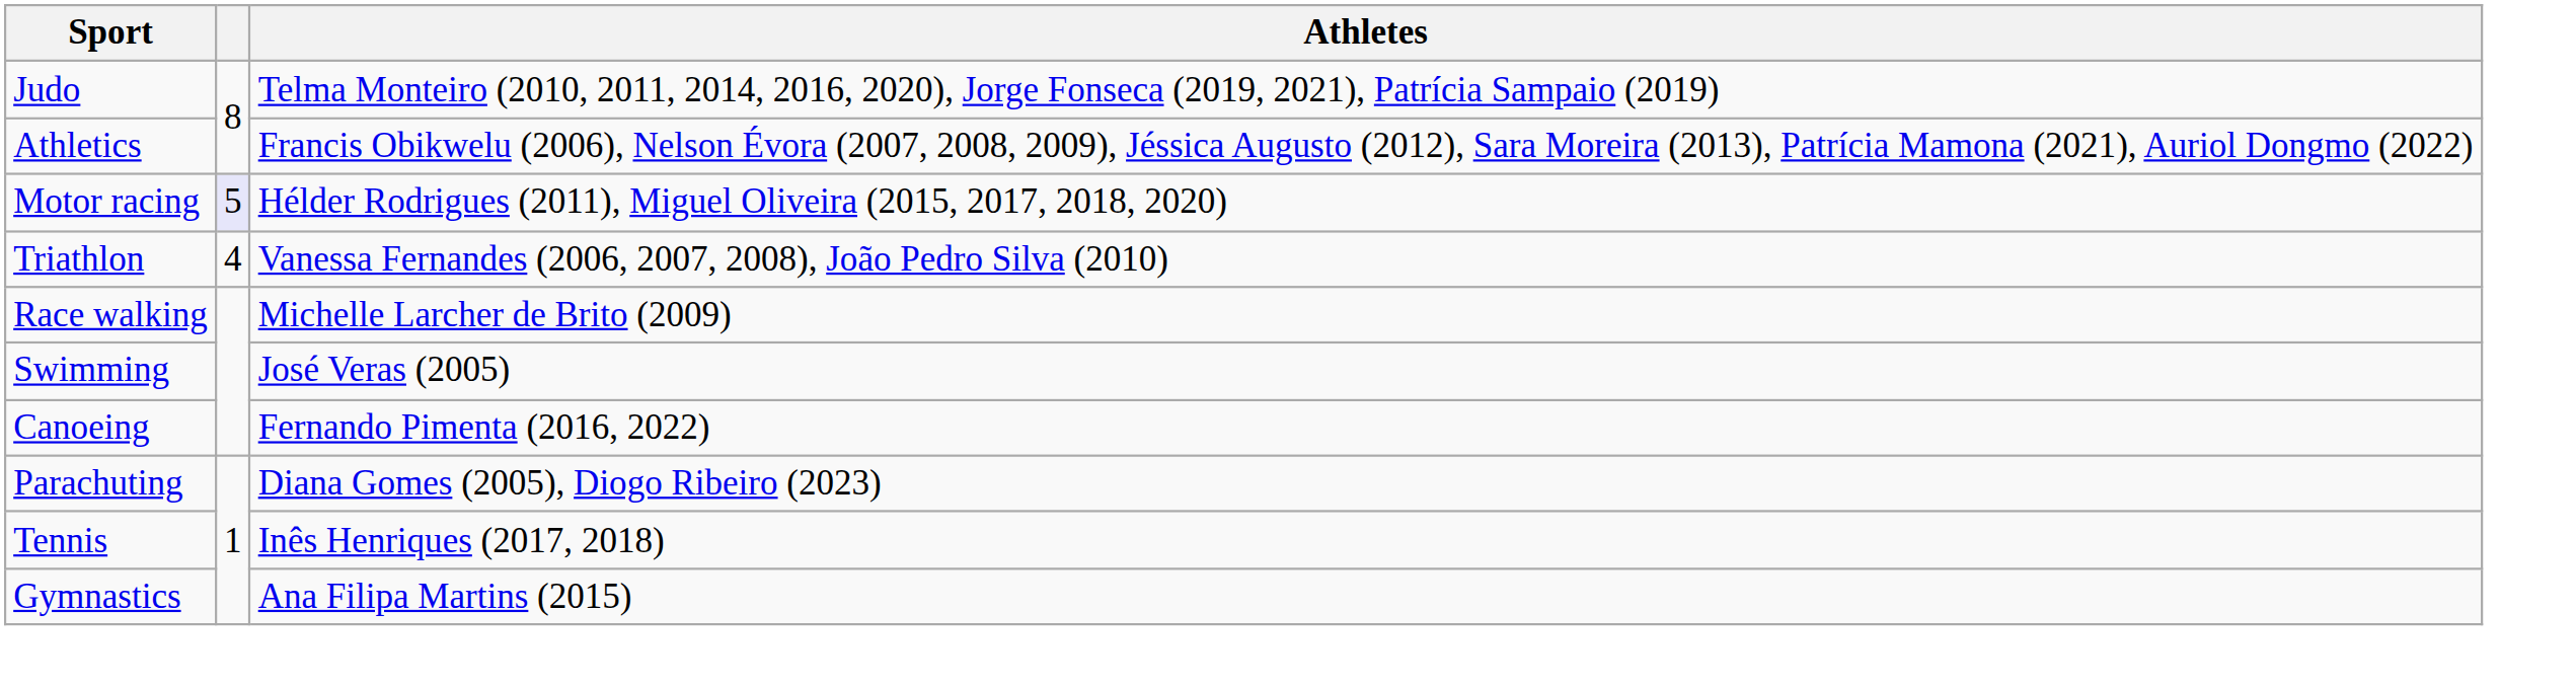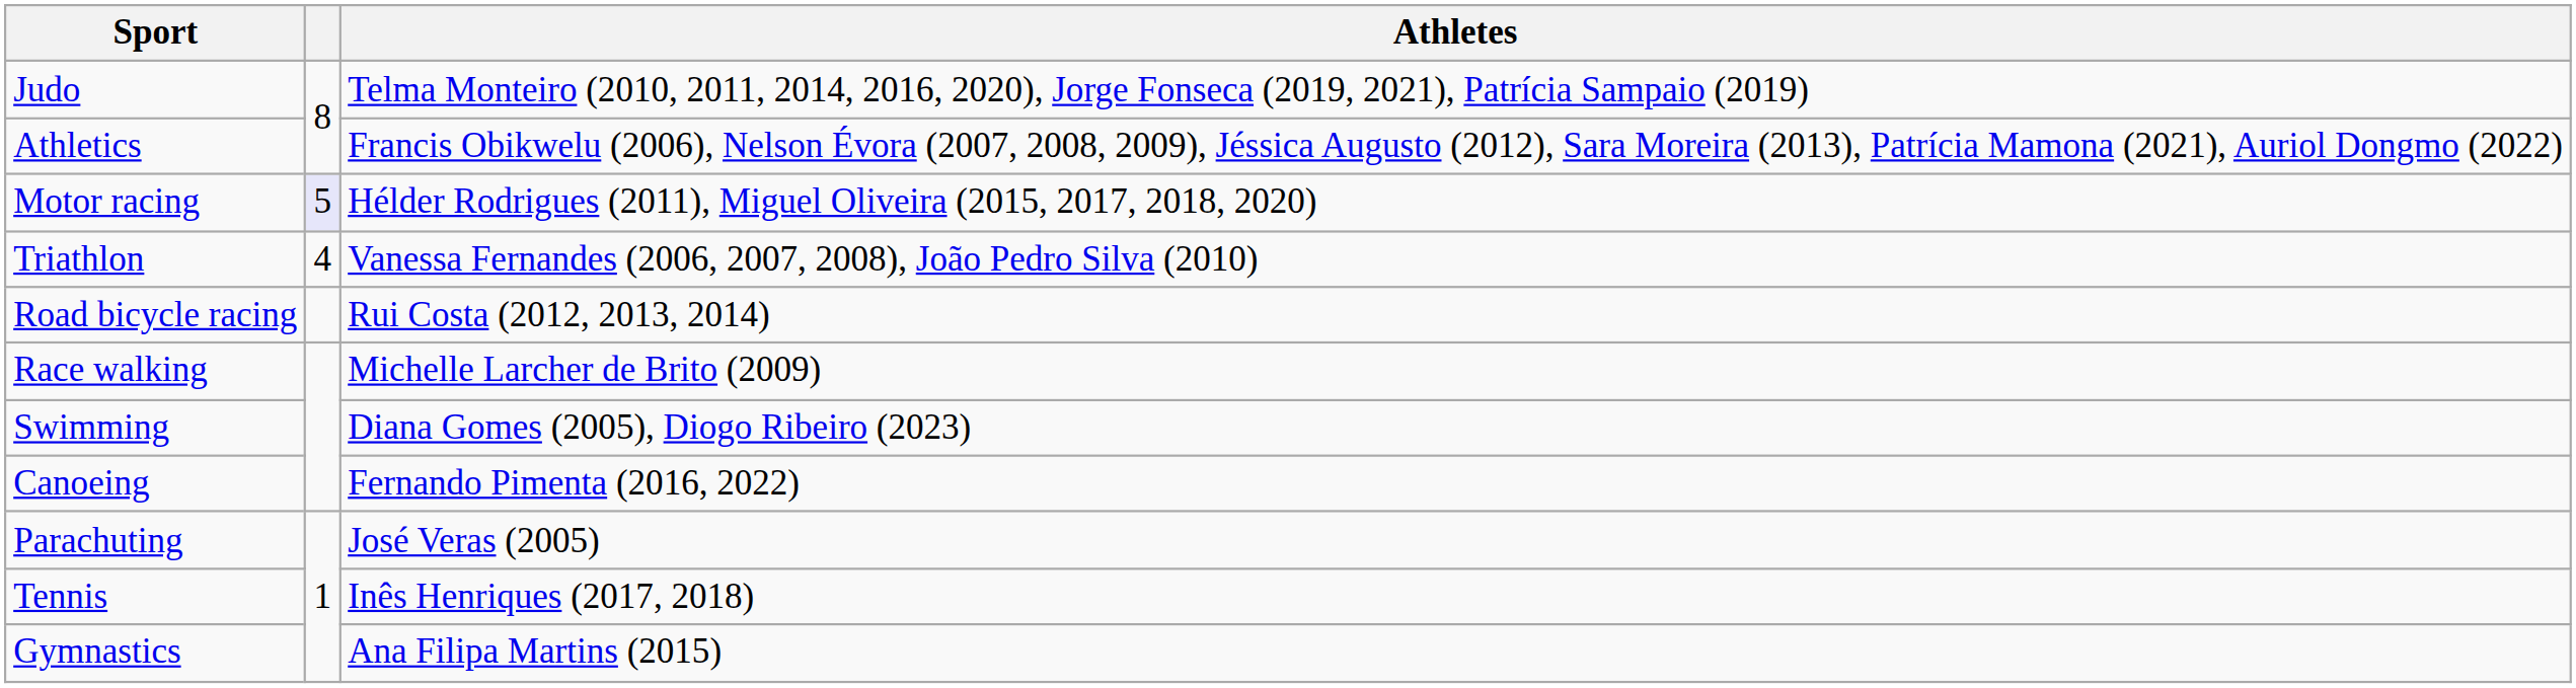 <table class="wikitable sortable">
 <tr>
 <th>Sport</th>
 <th></th>
 <th>Athletes</th>
 </tr>
 <tr>
 <td><a href='#'>Judo</a></td>
 <td style="text-align:center;" rowspan=2>8</td>
 <td><a href='#'>Telma Monteiro</a> (2010, 2011, 2014, 2016, 2020), <a href='#'>Jorge Fonseca</a> (2019, 2021), <a href='#'>Patrícia Sampaio</a> (2019)</td>
 </tr>
 <tr>
 <td><a href='#'>Athletics</a></td>
 <td><a href='#'>Francis Obikwelu</a> (2006), <a href='#'>Nelson Évora</a> (2007, 2008, 2009), <a href='#'>Jéssica Augusto</a> (2012), <a href='#'>Sara Moreira</a> (2013), <a href='#'>Patrícia Mamona</a> (2021), <a href='#'>Auriol Dongmo</a> (2022)</td>
 </tr>
 <tr>
 <td><a href='#'>Motor racing</a></td>
 <td style="background: lavender; text-align:center;">5</td>
 <td><a href='#'>Hélder Rodrigues</a> (2011), <a href='#'>Miguel Oliveira</a> (2015, 2017, 2018, 2020)</td>
 </tr>
 <tr>
 <td><a href='#'>Triathlon</a></td>
 <td style="text-align:center;">4</td>
 <td><a href='#'>Vanessa Fernandes</a> (2006, 2007, 2008), <a href='#'>João Pedro Silva</a> (2010)</td>
 </tr>
 <tr>
+<td><a href='#'>Road bicycle racing</a></td>
+<td></td>
+<td><a href='#'>Rui Costa</a> (2012, 2013, 2014)</td>
+</tr>
+<tr>
 <td><a href='#'>Race walking</a></td>
 <td rowspan=3></td>
 <td><a href='#'>Michelle Larcher de Brito</a> (2009)</td>
 </tr>
 <tr>
 <td><a href='#'>Swimming</a></td>
-<td><a href='#'>José Veras</a> (2005)</td>
+<td><a href='#'>Diana Gomes</a> (2005), <a href='#'>Diogo Ribeiro</a> (2023)</td>
 </tr>
 <tr>
 <td><a href='#'>Canoeing</a></td>
 <td><a href='#'>Fernando Pimenta</a> (2016, 2022)</td>
 </tr>
 <tr>
 <td><a href='#'>Parachuting</a></td>
 <td rowspan=3 style="text-align:center;">1</td>
-<td><a href='#'>Diana Gomes</a> (2005), <a href='#'>Diogo Ribeiro</a> (2023)</td>
+<td><a href='#'>José Veras</a> (2005)</td>
 </tr>
 <tr>
 <td><a href='#'>Tennis</a></td>
 <td><a href='#'>Inês Henriques</a> (2017, 2018)</td>
 </tr>
 <tr>
 <td><a href='#'>Gymnastics</a></td>
 <td><a href='#'>Ana Filipa Martins</a> (2015)</td>
 </tr>
 </table>
